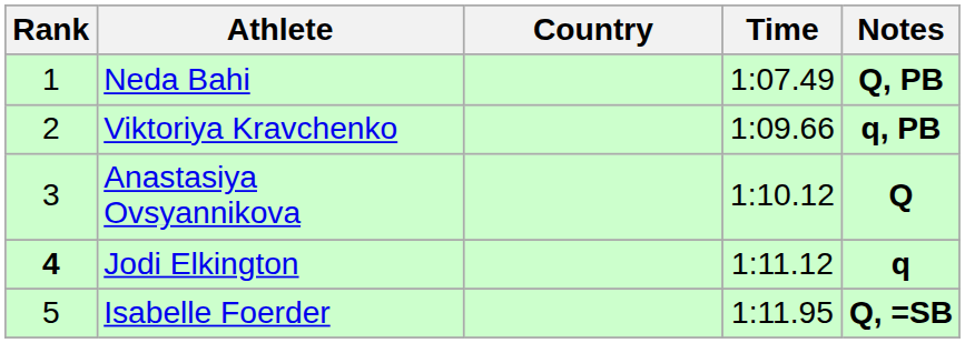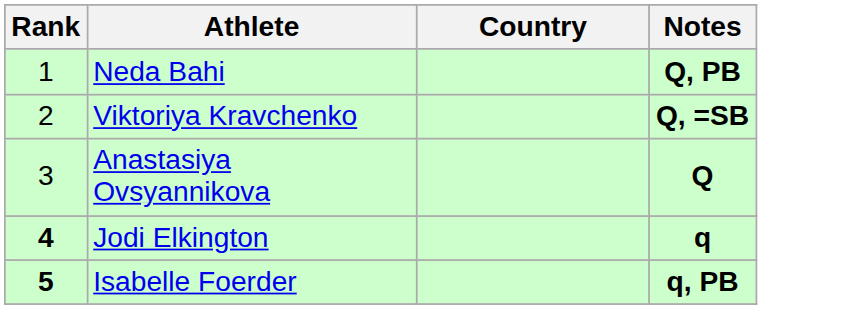 <table class="wikitable sortable" style="text-align:center">
 <tr>
 <th>Rank</th>
 <th style="width:180px">Athlete</th>
 <th style="width:125px">Country</th>
-<th>Time</th>
 <th>Notes</th>
 </tr>
 <tr style="background:#cfc;">
 <td>1</td>
 <td style="text-align:left;"><a href='#'>Neda Bahi</a></td>
 <td style="text-align:left;"></td>
-<td>1:07.49</td>
 <td><strong>Q, PB</strong></td>
 </tr>
 <tr style="background:#cfc;">
 <td>2</td>
 <td style="text-align:left;"><a href='#'>Viktoriya Kravchenko</a></td>
 <td style="text-align:left;"></td>
-<td>1:09.66</td>
-<td><strong>q, PB</strong></td>
+<td><strong>Q, =SB</strong></td>
 </tr>
 <tr style="background:#cfc;">
 <td>3</td>
 <td style="text-align:left;"><a href='#'>Anastasiya Ovsyannikova</a></td>
 <td style="text-align:left;"></td>
-<td>1:10.12</td>
 <td><strong>Q</strong></td>
 </tr>
 <tr style="background:#cfc;">
 <td><strong>4</strong></td>
 <td style="text-align:left;"><a href='#'>Jodi Elkington</a></td>
 <td style="text-align:left;"></td>
-<td>1:11.12</td>
 <td><strong>q</strong></td>
 </tr>
 <tr style="background:#cfc;">
-<td>5</td>
+<td><strong>5</strong></td>
 <td style="text-align:left;"><a href='#'>Isabelle Foerder</a></td>
 <td style="text-align:left;"></td>
-<td>1:11.95</td>
-<td><strong>Q, =SB</strong></td>
+<td><strong>q, PB</strong></td>
 </tr>
 </table>
